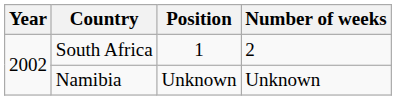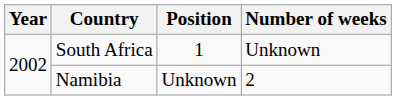 <table class="wikitable">
 <tr>
 <th>Year</th>
 <th>Country</th>
 <th>Position</th>
 <th>Number of weeks</th>
 </tr>
 <tr>
 <td rowspan="2">2002</td>
 <td>South Africa</td>
 <td align="center">1</td>
-<td>2</td>
+<td>Unknown</td>
 </tr>
 <tr>
 <td>Namibia</td>
 <td align="center">Unknown</td>
-<td>Unknown</td>
+<td>2</td>
 </tr>
 </table>
